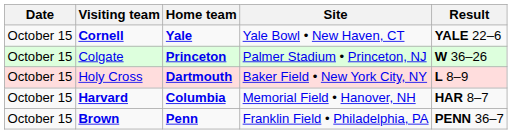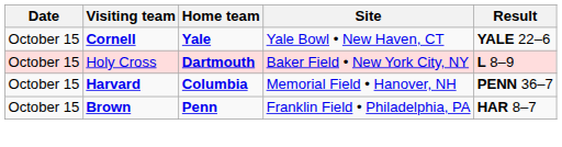 <table class="wikitable">
 <tr>
 <th>Date</th>
 <th>Visiting team</th>
 <th>Home team</th>
 <th>Site</th>
 <th>Result</th>
 </tr>
 <tr>
 <td>October 15</td>
 <td><strong><a href='#'>Cornell</a></strong></td>
 <td><strong><a href='#'>Yale</a></strong></td>
 <td><a href='#'>Yale Bowl</a> • <a href='#'>New Haven, CT</a></td>
 <td><strong>YALE</strong> 22–6</td>
 </tr>
-<tr style="background:#DDFFDD;">
-<td>October 15</td>
-<td><a href='#'>Colgate</a></td>
-<td><strong><a href='#'>Princeton</a></strong></td>
-<td><a href='#'>Palmer Stadium</a> • <a href='#'>Princeton, NJ</a></td>
-<td><strong>W</strong> 36–26</td>
-</tr>
 <tr style="background:#FFDDDD;">
 <td>October 15</td>
 <td><a href='#'>Holy Cross</a></td>
 <td><strong><a href='#'>Dartmouth</a></strong></td>
 <td><a href='#'>Baker Field</a> • <a href='#'>New York City, NY</a></td>
 <td><strong>L</strong> 8–9</td>
 </tr>
 <tr>
 <td>October 15</td>
 <td><strong><a href='#'>Harvard</a></strong></td>
 <td><strong><a href='#'>Columbia</a></strong></td>
 <td><a href='#'>Memorial Field</a> • <a href='#'>Hanover, NH</a></td>
-<td><strong>HAR</strong> 8–7</td>
+<td><strong>PENN</strong> 36–7</td>
 </tr>
 <tr>
 <td>October 15</td>
 <td><strong><a href='#'>Brown</a></strong></td>
 <td><strong><a href='#'>Penn</a></strong></td>
 <td><a href='#'>Franklin Field</a> • <a href='#'>Philadelphia, PA</a></td>
-<td><strong>PENN</strong> 36–7</td>
+<td><strong>HAR</strong> 8–7</td>
 </tr>
 </table>
